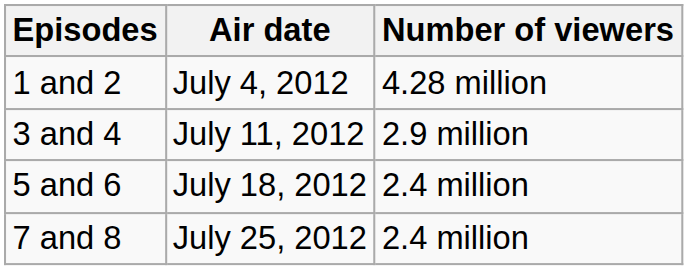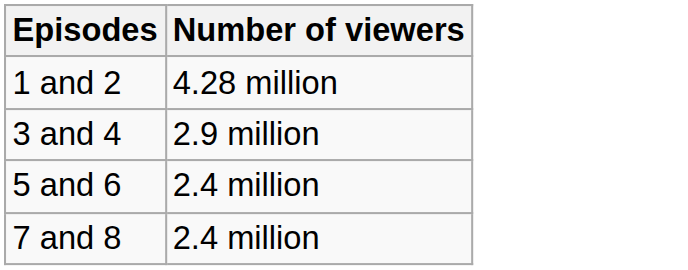 <table class="wikitable sortable">
 <tr>
 <th>Episodes</th>
-<th>Air date</th>
 <th>Number of viewers</th>
 </tr>
 <tr>
 <td>1 and 2</td>
-<td>July 4, 2012</td>
 <td>4.28 million</td>
 </tr>
 <tr>
 <td>3 and 4</td>
-<td>July 11, 2012</td>
 <td>2.9 million</td>
 </tr>
 <tr>
 <td>5 and 6</td>
-<td>July 18, 2012</td>
 <td>2.4 million</td>
 </tr>
 <tr>
 <td>7 and 8</td>
-<td>July 25, 2012</td>
 <td>2.4 million</td>
 </tr>
 </table>
